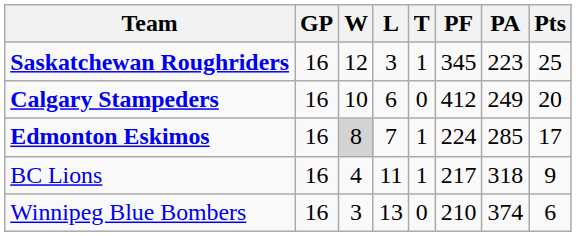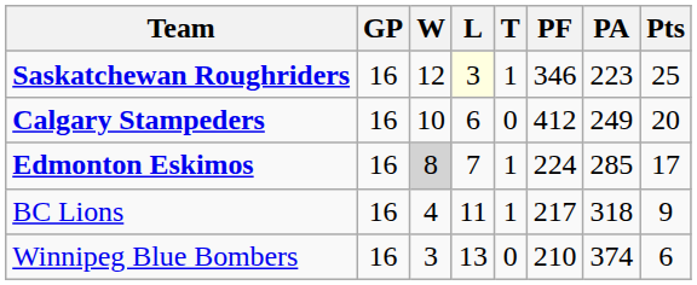 <table class="wikitable" valign="top">
 <tr>
 <th>Team</th>
 <th>GP</th>
 <th>W</th>
 <th>L</th>
 <th>T</th>
 <th>PF</th>
 <th>PA</th>
 <th>Pts</th>
 </tr>
 <tr align="center">
 <td align="left"><strong><a href='#'>Saskatchewan Roughriders</a></strong></td>
 <td>16</td>
 <td>12</td>
-<td>3</td>
+<td style="background: lightyellow;">3</td>
 <td>1</td>
-<td>345</td>
+<td>346</td>
 <td>223</td>
 <td>25</td>
 </tr>
 <tr align="center">
 <td align="left"><strong><a href='#'>Calgary Stampeders</a></strong></td>
 <td>16</td>
 <td>10</td>
 <td>6</td>
 <td>0</td>
 <td>412</td>
 <td>249</td>
 <td>20</td>
 </tr>
 <tr align="center">
 <td align="left"><strong><a href='#'>Edmonton Eskimos</a></strong></td>
 <td>16</td>
 <td style="background: lightgrey;">8</td>
 <td>7</td>
 <td>1</td>
 <td>224</td>
 <td>285</td>
 <td>17</td>
 </tr>
 <tr align="center">
 <td align="left"><a href='#'>BC Lions</a></td>
 <td>16</td>
 <td>4</td>
 <td>11</td>
 <td>1</td>
 <td>217</td>
 <td>318</td>
 <td>9</td>
 </tr>
 <tr align="center">
 <td align="left"><a href='#'>Winnipeg Blue Bombers</a></td>
 <td>16</td>
 <td>3</td>
 <td>13</td>
 <td>0</td>
 <td>210</td>
 <td>374</td>
 <td>6</td>
 </tr>
 </table>
